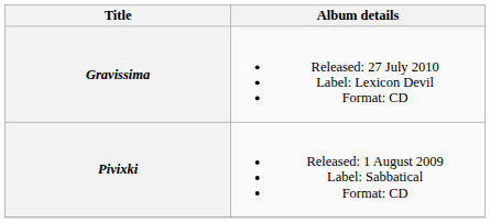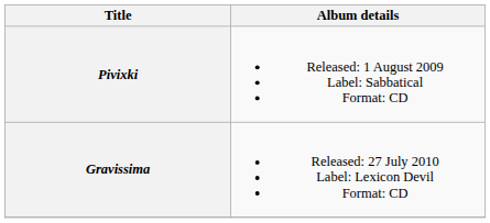 <table class="wikitable plainrowheaders" style="text-align:center;">
 <tr>
 <th scope="col" style="width:16em;">Title</th>
 <th scope="col" style="width:18em;">Album details</th>
 </tr>
 <tr>
+<th scope="row"><em>Pivixki</em></th>
+<td><br><ul><li>Released: 1 August 2009</li><li>Label: Sabbatical </li><li>Format: CD</li></ul></td>
+</tr>
+<tr>
 <th scope="row"><em>Gravissima</em></th>
 <td><br><ul><li>Released: 27 July 2010</li><li>Label: Lexicon Devil </li><li>Format: CD</li></ul></td>
 </tr>
 <tr>
-<th scope="row"><em>Pivixki</em></th>
-<td><br><ul><li>Released: 1 August 2009</li><li>Label: Sabbatical </li><li>Format: CD</li></ul></td>
-</tr>
-<tr>
 </tr>
 </table>
